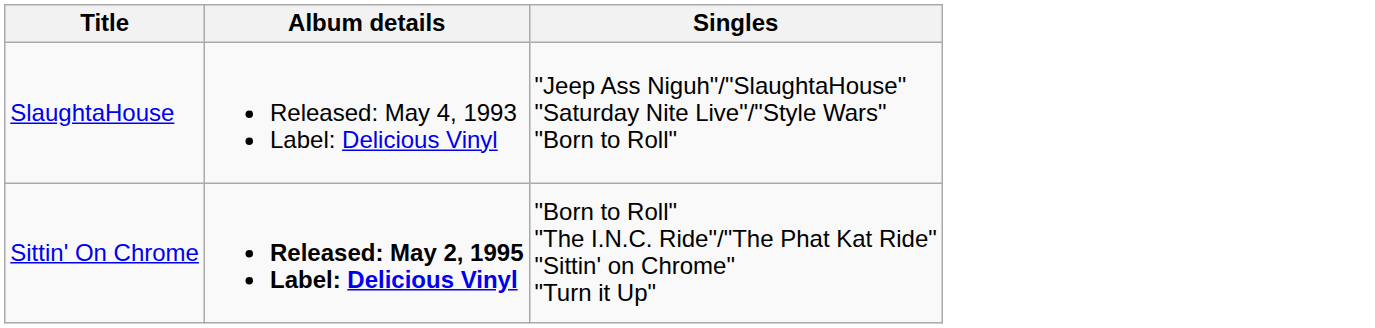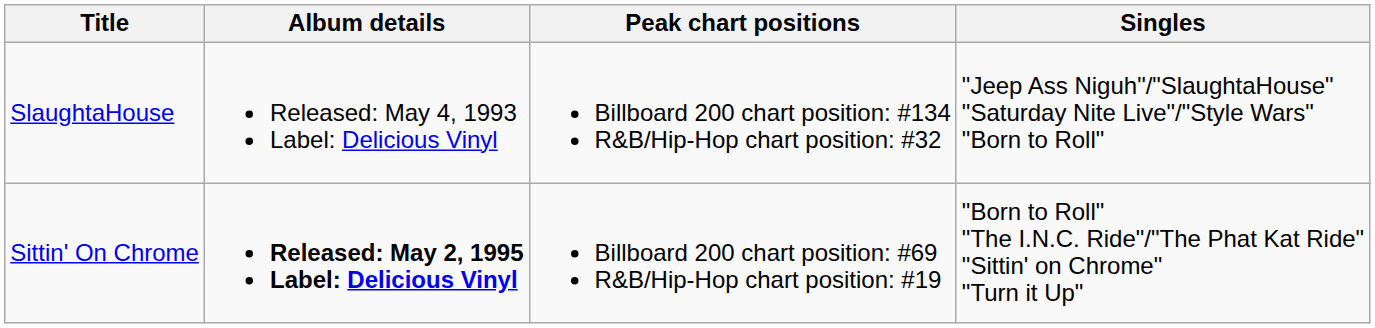 <table class="wikitable">
 <tr>
 <th>Title</th>
 <th>Album details</th>
+<th>Peak chart positions</th>
 <th>Singles</th>
 </tr>
 <tr>
 <td><a href='#'>SlaughtaHouse</a></td>
 <td><br><ul><li>Released: May 4, 1993</li><li>Label: <a href='#'>Delicious Vinyl</a></li></ul></td>
+<td><br><ul><li>Billboard 200 chart position: #134</li><li>R&B/Hip-Hop chart position: #32</li></ul></td>
 <td>"Jeep Ass Niguh"/"SlaughtaHouse"<br>"Saturday Nite Live"/"Style Wars"<br>"Born to Roll"</td>
 </tr>
 <tr>
 <td><a href='#'>Sittin' On Chrome</a></td>
 <td><strong><br><ul><li>Released: May 2, 1995</li><li>Label: <a href='#'>Delicious Vinyl</a></li></ul></strong></td>
+<td><br><ul><li>Billboard 200 chart position: #69</li><li>R&B/Hip-Hop chart position: #19</li></ul></td>
 <td>"Born to Roll"<br>"The I.N.C. Ride"/"The Phat Kat Ride"<br>"Sittin' on Chrome"<br>"Turn it Up"</td>
 </tr>
 </table>
